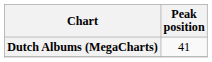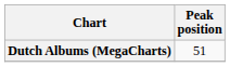 <table class="wikitable sortable plainrowheaders">
 <tr>
 <th scope="col">Chart</th>
 <th scope="col">Peak<br>position</th>
 </tr>
 <tr>
 <th scope="row">Dutch Albums (MegaCharts)</th>
-<td style="text-align:center;">41</td>
+<td style="text-align:center;">51</td>
 </tr>
 <tr>
 </tr>
 </table>
